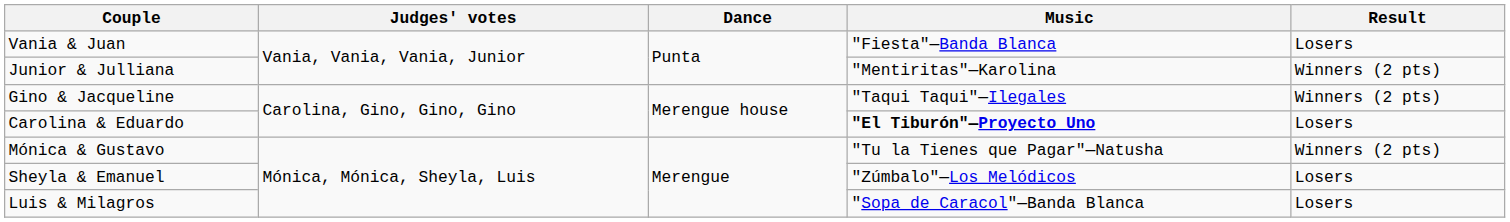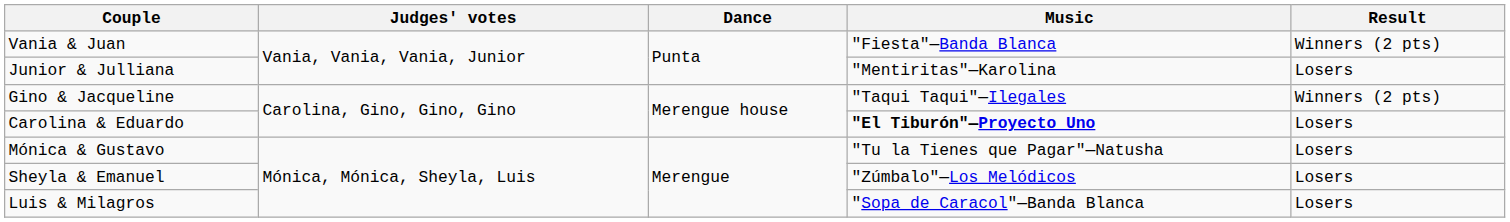 <table class="wikitable sortable" style="width:95%; white-space:nowrap">
 <tr>
 <th>Couple</th>
 <th>Judges' votes</th>
 <th>Dance</th>
 <th>Music</th>
 <th>Result</th>
 </tr>
 <tr>
 <td>Vania & Juan</td>
 <td rowspan=2>Vania, Vania, Vania, Junior</td>
 <td rowspan=2>Punta</td>
 <td>"Fiesta"—<a href='#'>Banda Blanca</a></td>
-<td>Losers</td>
+<td>Winners (2 pts)</td>
 </tr>
 <tr>
 <td>Junior & Julliana</td>
 <td>"Mentiritas"—Karolina</td>
-<td>Winners (2 pts)</td>
+<td>Losers</td>
 </tr>
 <tr>
 <td>Gino & Jacqueline</td>
 <td rowspan=2>Carolina, Gino, Gino, Gino</td>
 <td rowspan=2>Merengue house</td>
 <td>"Taqui Taqui"—<a href='#'>Ilegales</a></td>
 <td>Winners (2 pts)</td>
 </tr>
 <tr>
 <td>Carolina & Eduardo</td>
 <td><strong>"El Tiburón"—<a href='#'>Proyecto Uno</a></strong></td>
 <td>Losers</td>
 </tr>
 <tr>
 <td>Mónica & Gustavo</td>
 <td rowspan=3>Mónica, Mónica, Sheyla, Luis</td>
 <td rowspan=3>Merengue</td>
 <td>"Tu la Tienes que Pagar"—Natusha</td>
-<td>Winners (2 pts)</td>
+<td>Losers</td>
 </tr>
 <tr>
 <td>Sheyla & Emanuel</td>
 <td>"Zúmbalo"—<a href='#'>Los Melódicos</a></td>
 <td>Losers</td>
 </tr>
 <tr>
 <td>Luis & Milagros</td>
 <td>"<a href='#'>Sopa de Caracol</a>"—Banda Blanca</td>
 <td>Losers</td>
 </tr>
 </table>
